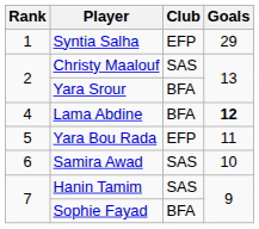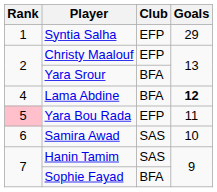 <table class="wikitable" style="text-align:center">
 <tr>
 <th>Rank</th>
 <th>Player</th>
 <th>Club</th>
 <th>Goals</th>
 </tr>
 <tr>
 <td>1</td>
 <td align="left"> <a href='#'>Syntia Salha</a></td>
 <td align="left">EFP</td>
 <td>29</td>
 </tr>
 <tr>
 <td rowspan="2">2</td>
 <td align="left"> <a href='#'>Christy Maalouf</a></td>
-<td align="left">SAS</td>
+<td align="left">EFP</td>
 <td rowspan="2">13</td>
 </tr>
 <tr>
 <td align="left"> <a href='#'>Yara Srour</a></td>
 <td align="left">BFA</td>
 </tr>
 <tr>
 <td>4</td>
 <td align="left"> <a href='#'>Lama Abdine</a></td>
 <td align="left">BFA</td>
 <td><strong>12</strong></td>
 </tr>
 <tr>
-<td>5</td>
+<td style="background: pink;">5</td>
 <td align="left"> <a href='#'>Yara Bou Rada</a></td>
 <td align="left">EFP</td>
 <td>11</td>
 </tr>
 <tr>
 <td>6</td>
 <td align="left"> <a href='#'>Samira Awad</a></td>
 <td align="left">SAS</td>
 <td>10</td>
 </tr>
 <tr>
 <td rowspan="2">7</td>
 <td align="left"> <a href='#'>Hanin Tamim</a></td>
 <td align="left">SAS</td>
 <td rowspan="2">9</td>
 </tr>
 <tr>
 <td align="left"> <a href='#'>Sophie Fayad</a></td>
 <td align="left">BFA</td>
 </tr>
 </table>
